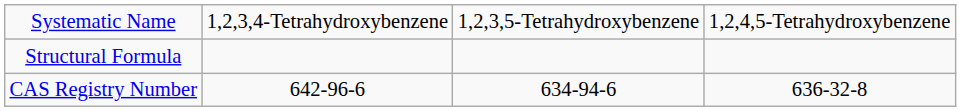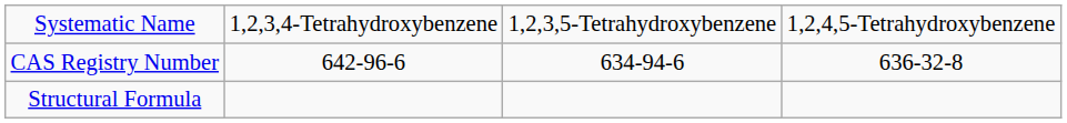 <table class="wikitable" style="text-align:center; font-size:90%">
 <tr>
 <td><a href='#'>Systematic Name</a></td>
 <td>1,2,3,4-Tetrahydroxybenzene</td>
 <td>1,2,3,5-Tetrahydroxybenzene</td>
 <td>1,2,4,5-Tetrahydroxybenzene</td>
 </tr>
 <tr>
+<td><a href='#'>CAS Registry Number</a></td>
+<td>642-96-6</td>
+<td>634-94-6</td>
+<td>636-32-8</td>
+</tr>
+<tr>
 <td><a href='#'>Structural Formula</a></td>
 <td></td>
 <td></td>
 <td></td>
 </tr>
-<tr>
-<td><a href='#'>CAS Registry Number</a></td>
-<td>642-96-6</td>
-<td>634-94-6</td>
-<td>636-32-8</td>
-</tr>
 </table>
